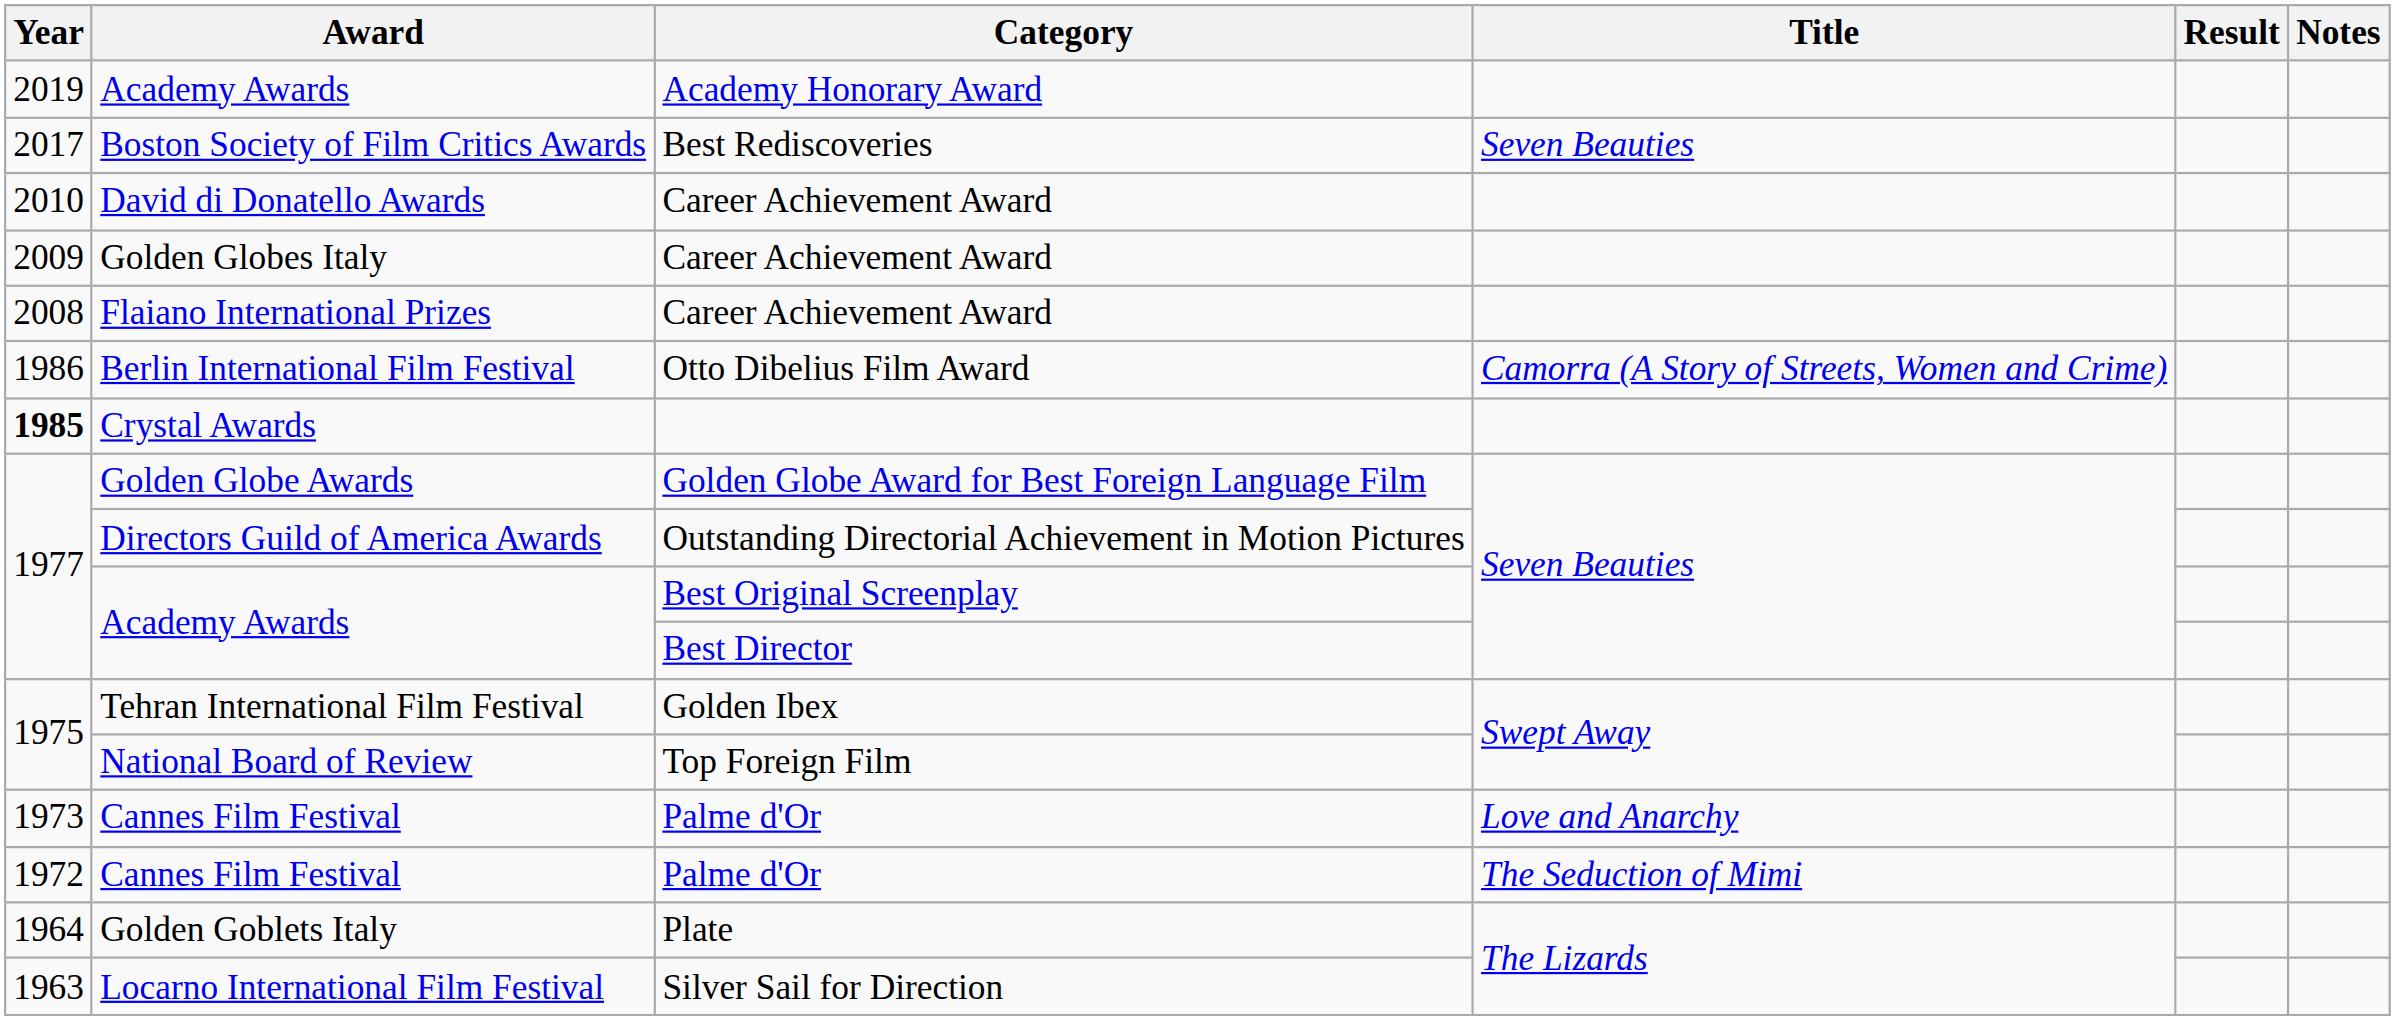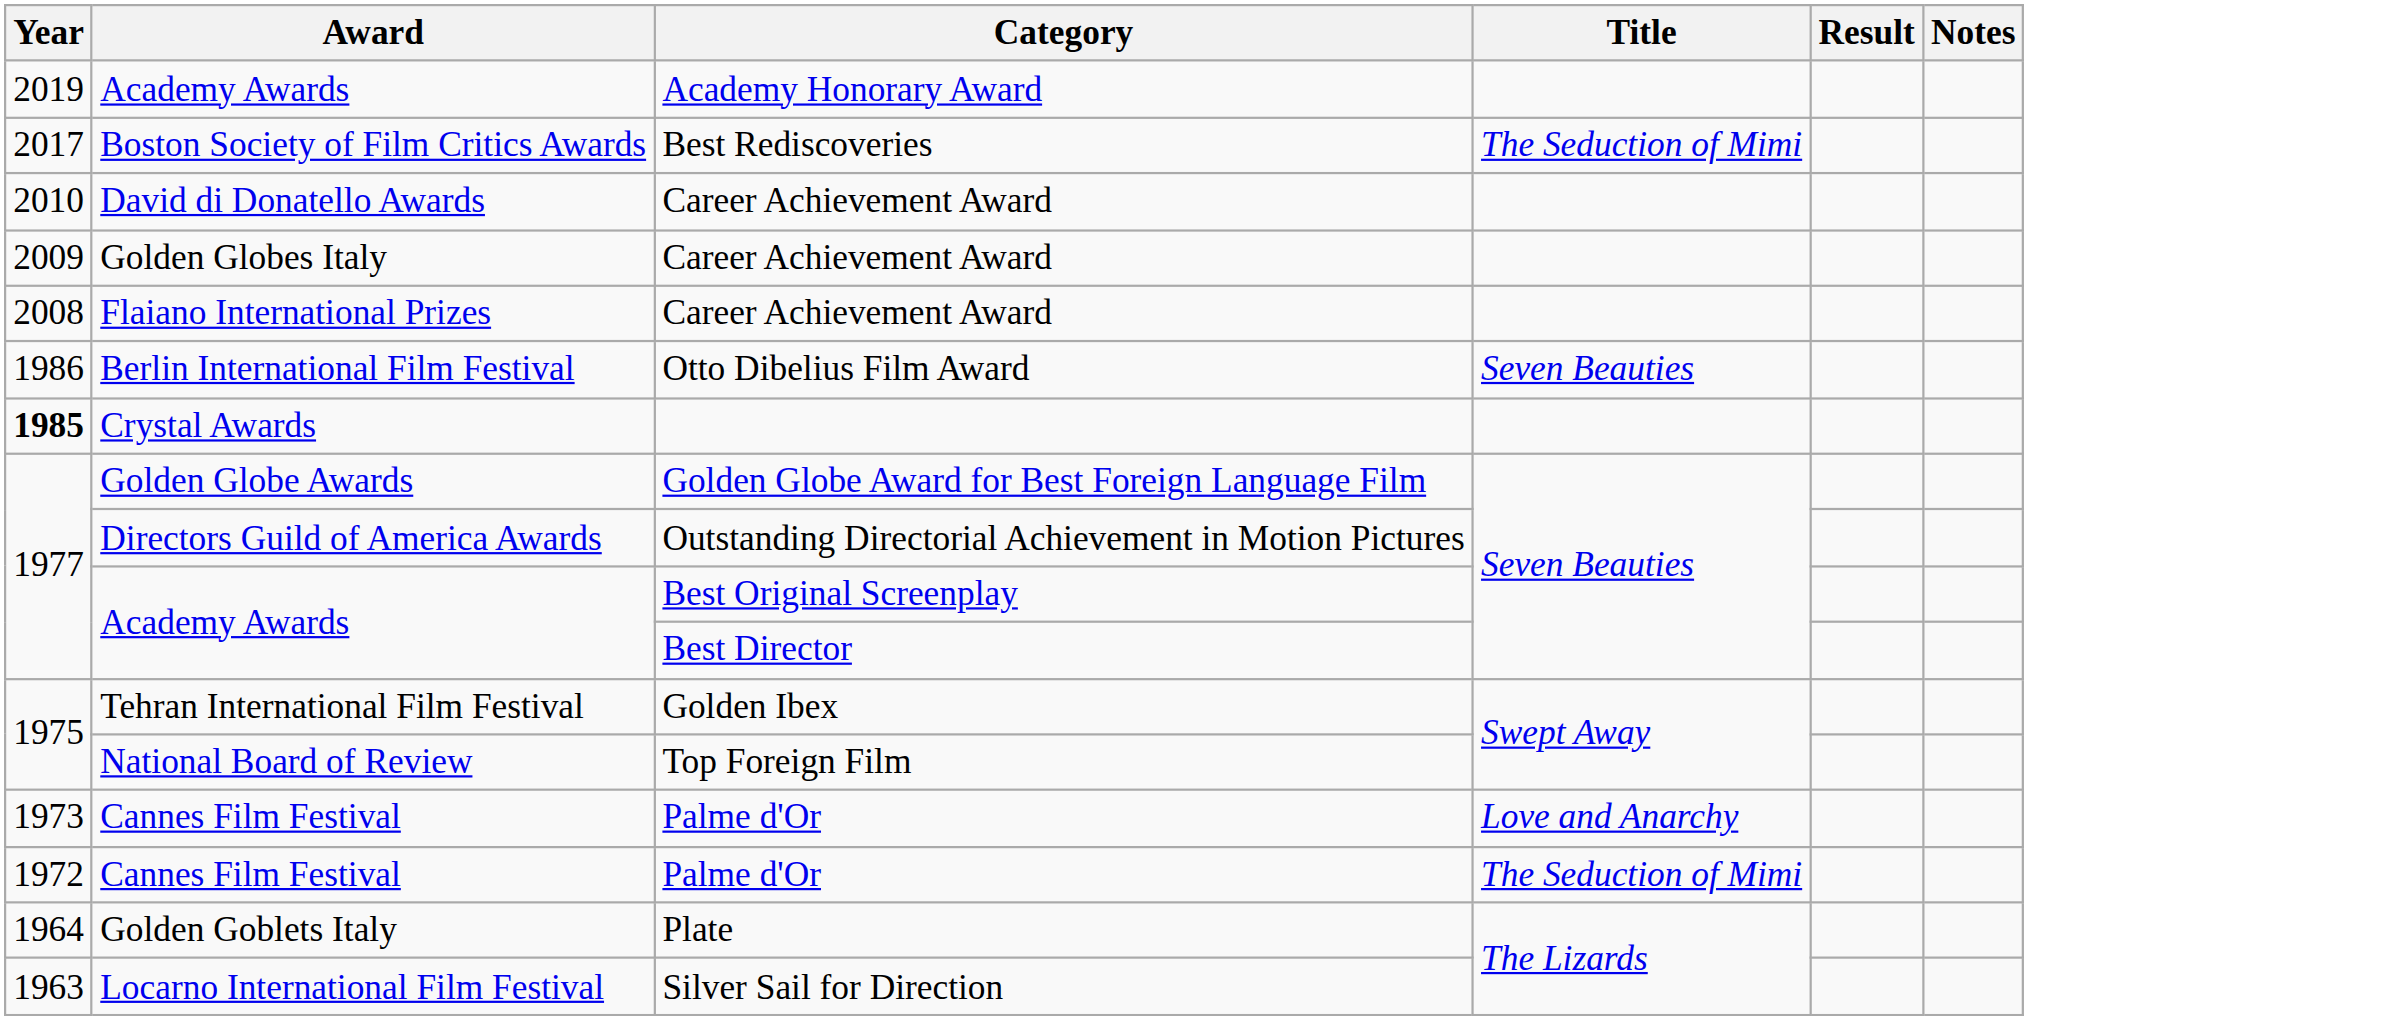 <table class="wikitable">
 <tr>
 <th>Year</th>
 <th>Award</th>
 <th>Category</th>
 <th>Title</th>
 <th>Result</th>
 <th>Notes</th>
 </tr>
 <tr>
 <td>2019</td>
 <td><a href='#'>Academy Awards</a></td>
 <td><a href='#'>Academy Honorary Award</a></td>
 <td></td>
 <td></td>
 <td></td>
 </tr>
 <tr>
 <td>2017</td>
 <td><a href='#'>Boston Society of Film Critics Awards</a></td>
 <td>Best Rediscoveries</td>
-<td><em><a href='#'>Seven Beauties</a></em></td>
+<td><em><a href='#'>The Seduction of Mimi</a></em></td>
 <td></td>
 <td></td>
 </tr>
 <tr>
 <td>2010</td>
 <td><a href='#'>David di Donatello Awards</a></td>
 <td>Career Achievement Award</td>
 <td></td>
 <td></td>
 <td></td>
 </tr>
 <tr>
 <td>2009</td>
 <td>Golden Globes Italy</td>
 <td>Career Achievement Award</td>
 <td></td>
 <td></td>
 <td></td>
 </tr>
 <tr>
 <td>2008</td>
 <td><a href='#'>Flaiano International Prizes</a></td>
 <td>Career Achievement Award</td>
 <td></td>
 <td></td>
 <td></td>
 </tr>
 <tr>
 <td>1986</td>
 <td><a href='#'>Berlin International Film Festival</a></td>
 <td>Otto Dibelius Film Award</td>
-<td><em><a href='#'>Camorra (A Story of Streets, Women and Crime)</a></em></td>
+<td><em><a href='#'>Seven Beauties</a></em></td>
 <td></td>
 <td></td>
 </tr>
 <tr>
 <td><strong>1985</strong></td>
 <td><a href='#'>Crystal Awards</a></td>
 <td></td>
 <td></td>
 <td></td>
 <td></td>
 </tr>
 <tr>
 <td rowspan="4">1977</td>
 <td><a href='#'>Golden Globe Awards</a></td>
 <td><a href='#'>Golden Globe Award for Best Foreign Language Film</a></td>
 <td rowspan="4"><em><a href='#'>Seven Beauties</a></em></td>
 <td></td>
 <td></td>
 </tr>
 <tr>
 <td><a href='#'>Directors Guild of America Awards</a></td>
 <td>Outstanding Directorial Achievement in Motion Pictures</td>
 <td></td>
 <td></td>
 </tr>
 <tr>
 <td rowspan="2"><a href='#'>Academy Awards</a></td>
 <td><a href='#'>Best Original Screenplay</a></td>
 <td></td>
 <td></td>
 </tr>
 <tr>
 <td><a href='#'>Best Director</a></td>
 <td></td>
 <td></td>
 </tr>
 <tr>
 <td rowspan="2">1975</td>
 <td>Tehran International Film Festival</td>
 <td>Golden Ibex</td>
 <td rowspan="2"><em><a href='#'>Swept Away</a></em></td>
 <td></td>
 <td></td>
 </tr>
 <tr>
 <td><a href='#'>National Board of Review</a></td>
 <td>Top Foreign Film</td>
 <td></td>
 <td></td>
 </tr>
 <tr>
 <td>1973</td>
 <td><a href='#'>Cannes Film Festival</a></td>
 <td><a href='#'>Palme d'Or</a></td>
 <td><em><a href='#'>Love and Anarchy</a></em></td>
 <td></td>
 <td></td>
 </tr>
 <tr>
 <td>1972</td>
 <td><a href='#'>Cannes Film Festival</a></td>
 <td><a href='#'>Palme d'Or</a></td>
 <td><em><a href='#'>The Seduction of Mimi</a></em></td>
 <td></td>
 <td></td>
 </tr>
 <tr>
 <td>1964</td>
 <td>Golden Goblets Italy</td>
 <td>Plate</td>
 <td rowspan="2"><em><a href='#'>The Lizards</a></em></td>
 <td></td>
 <td></td>
 </tr>
 <tr>
 <td>1963</td>
 <td><a href='#'>Locarno International Film Festival</a></td>
 <td>Silver Sail for Direction</td>
 <td></td>
 <td></td>
 </tr>
 </table>
